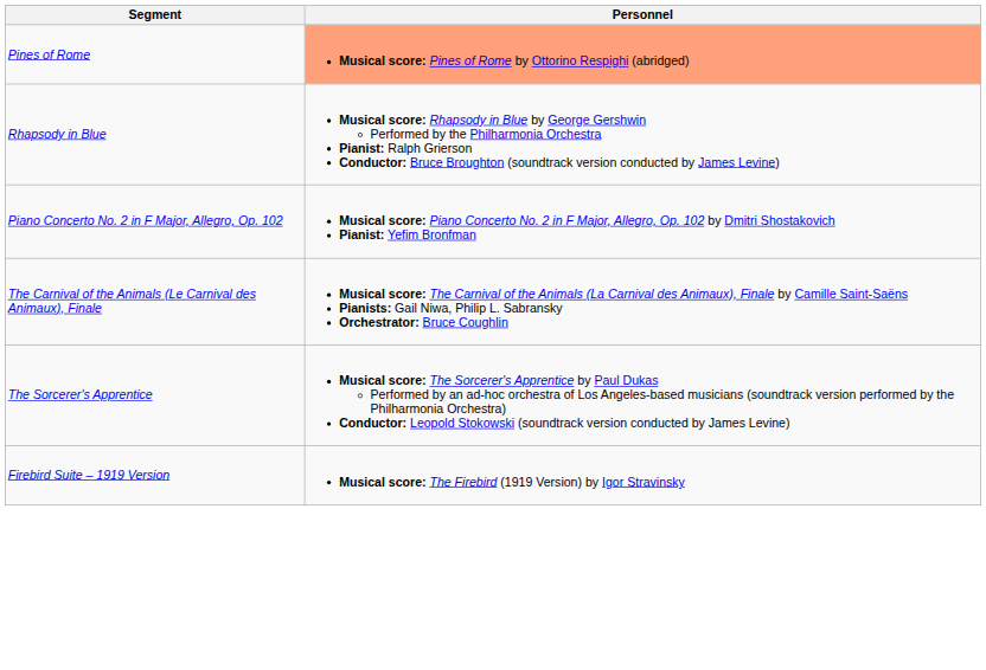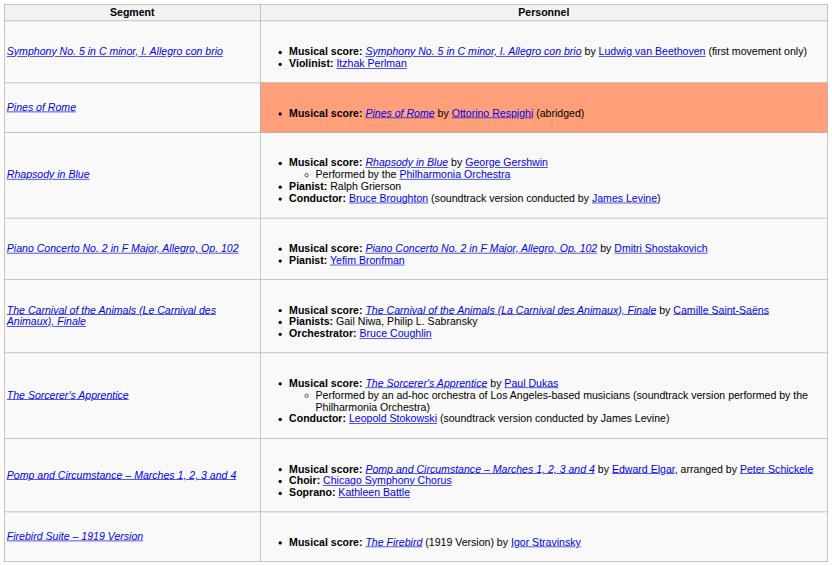 <table class="wikitable">
 <tr>
 <th>Segment</th>
 <th>Personnel</th>
+</tr>
+<tr>
+<td><em><a href='#'>Symphony No. 5 in C minor, I. Allegro con brio</a></em></td>
+<td><br><ul><li><strong>Musical score:</strong> <em><a href='#'>Symphony No. 5 in C minor, I. Allegro con brio</a></em> by <a href='#'>Ludwig van Beethoven</a> (first movement only)</li><li><strong>Violinist:</strong> <a href='#'>Itzhak Perlman</a></li></ul></td>
 </tr>
 <tr>
 <td><em><a href='#'>Pines of Rome</a></em></td>
 <td style="background: lightsalmon;"><br><ul><li><strong>Musical score:</strong> <em><a href='#'>Pines of Rome</a></em> by <a href='#'>Ottorino Respighi</a> (abridged)</li></ul></td>
 </tr>
 <tr>
 <td><em><a href='#'>Rhapsody in Blue</a></em></td>
 <td><br><ul><li><strong>Musical score:</strong> <em><a href='#'>Rhapsody in Blue</a></em> by <a href='#'>George Gershwin</a><ul><li>Performed by the <a href='#'>Philharmonia Orchestra</a></li></ul></li><li><strong>Pianist:</strong> Ralph Grierson</li><li><strong>Conductor:</strong> <a href='#'>Bruce Broughton</a> (soundtrack version conducted by <a href='#'>James Levine</a>)</li></ul></td>
 </tr>
 <tr>
 <td><em><a href='#'>Piano Concerto No. 2 in F Major, Allegro, Op. 102</a></em></td>
 <td><br><ul><li><strong>Musical score:</strong> <em><a href='#'>Piano Concerto No. 2 in F Major, Allegro, Op. 102</a></em> by <a href='#'>Dmitri Shostakovich</a></li><li><strong>Pianist:</strong> <a href='#'>Yefim Bronfman</a></li></ul></td>
 </tr>
 <tr>
 <td><em><a href='#'>The Carnival of the Animals (Le Carnival des Animaux), Finale</a></em></td>
 <td><br><ul><li><strong>Musical score:</strong> <em><a href='#'>The Carnival of the Animals (La Carnival des Animaux), Finale</a></em> by <a href='#'>Camille Saint-Saëns</a></li><li><strong>Pianists:</strong> Gail Niwa, Philip L. Sabransky</li><li><strong>Orchestrator:</strong> <a href='#'>Bruce Coughlin</a></li></ul></td>
 </tr>
 <tr>
 <td><em><a href='#'>The Sorcerer's Apprentice</a></em></td>
 <td><br><ul><li><strong>Musical score:</strong> <em><a href='#'>The Sorcerer's Apprentice</a></em> by <a href='#'>Paul Dukas</a><ul><li>Performed by an ad-hoc orchestra of Los Angeles-based musicians (soundtrack version performed by the Philharmonia Orchestra)</li></ul></li><li><strong>Conductor:</strong> <a href='#'>Leopold Stokowski</a> (soundtrack version conducted by James Levine)</li></ul></td>
 </tr>
 <tr>
+<td><em><a href='#'>Pomp and Circumstance – Marches 1, 2, 3 and 4</a></em></td>
+<td><br><ul><li><strong>Musical score:</strong> <em><a href='#'>Pomp and Circumstance – Marches 1, 2, 3 and 4</a></em> by <a href='#'>Edward Elgar</a>, arranged by <a href='#'>Peter Schickele</a></li><li><strong>Choir:</strong> <a href='#'>Chicago Symphony Chorus</a></li><li><strong>Soprano:</strong> <a href='#'>Kathleen Battle</a></li></ul></td>
+</tr>
+<tr>
 <td><em><a href='#'>Firebird Suite – 1919 Version</a></em></td>
 <td><br><ul><li><strong>Musical score:</strong> <em><a href='#'>The Firebird</a></em> (1919 Version) by <a href='#'>Igor Stravinsky</a></li></ul></td>
 </tr>
 </table>
